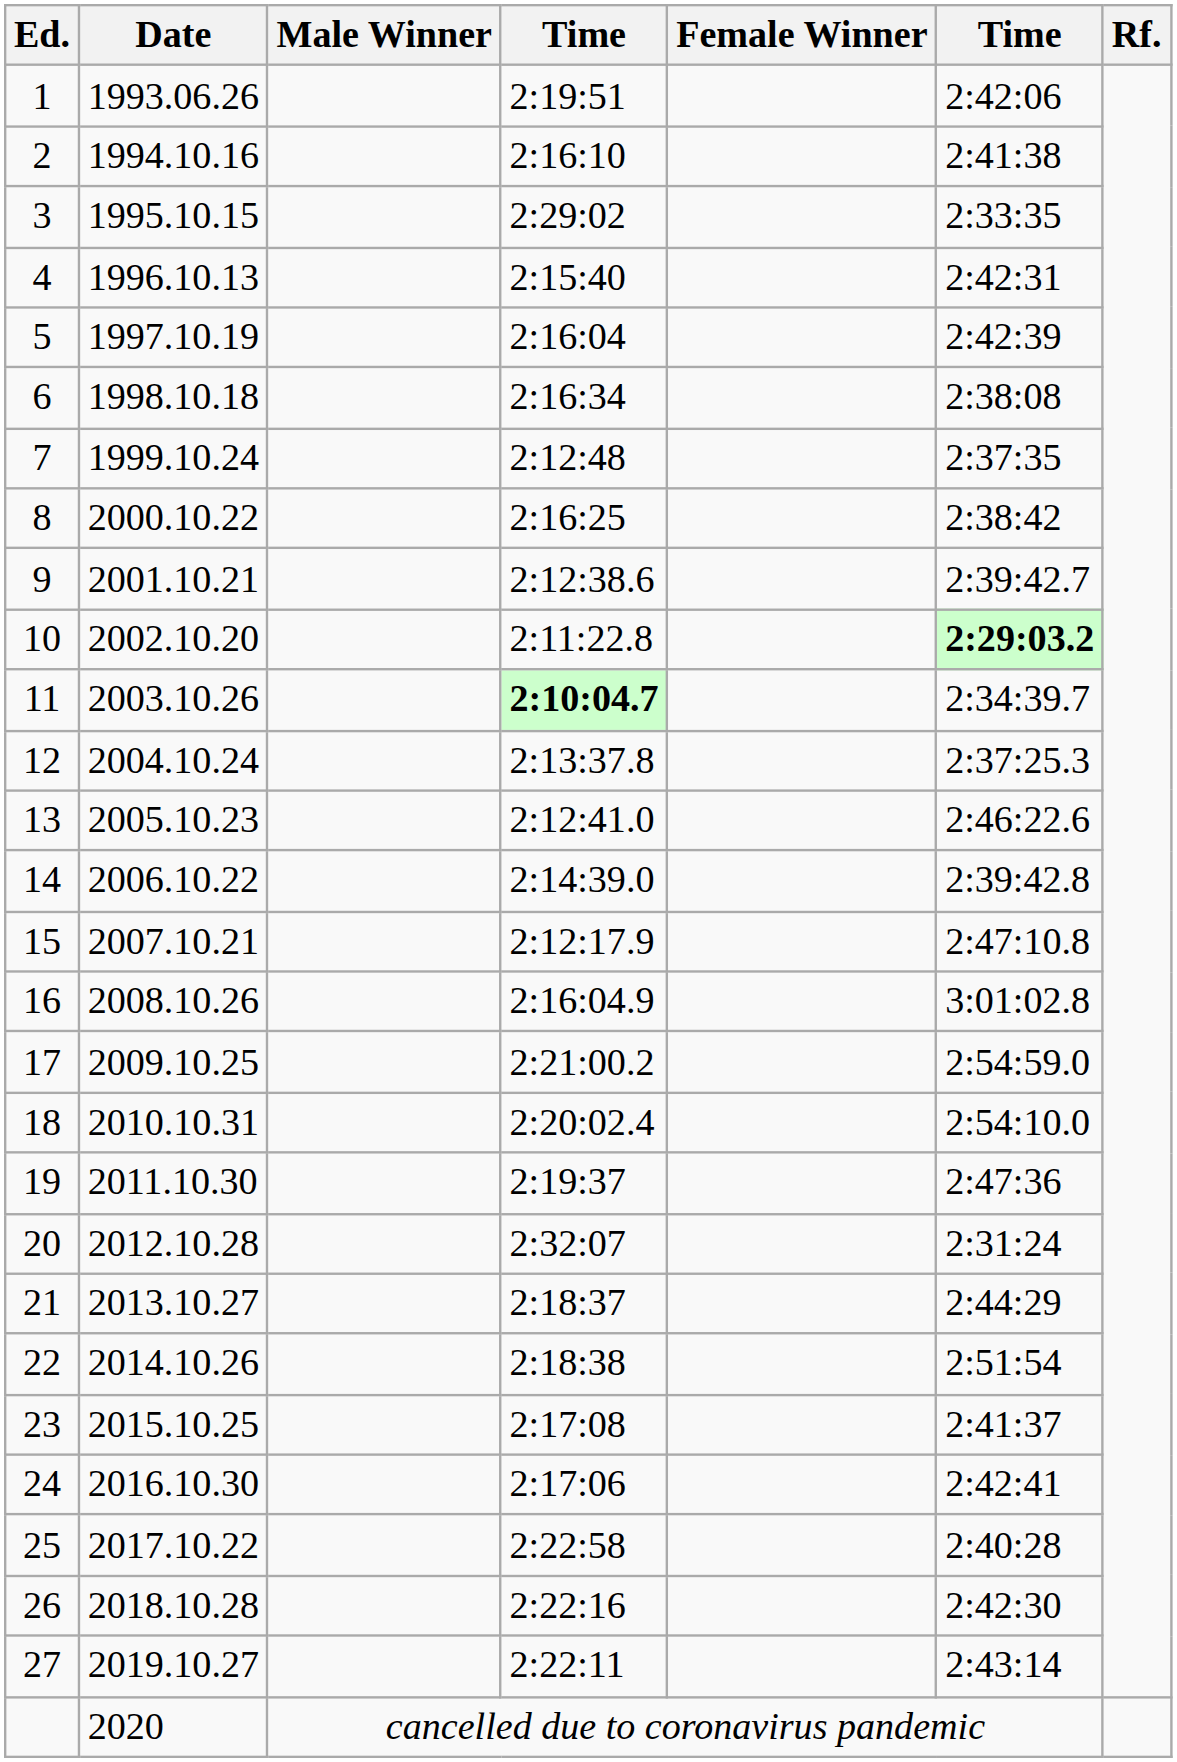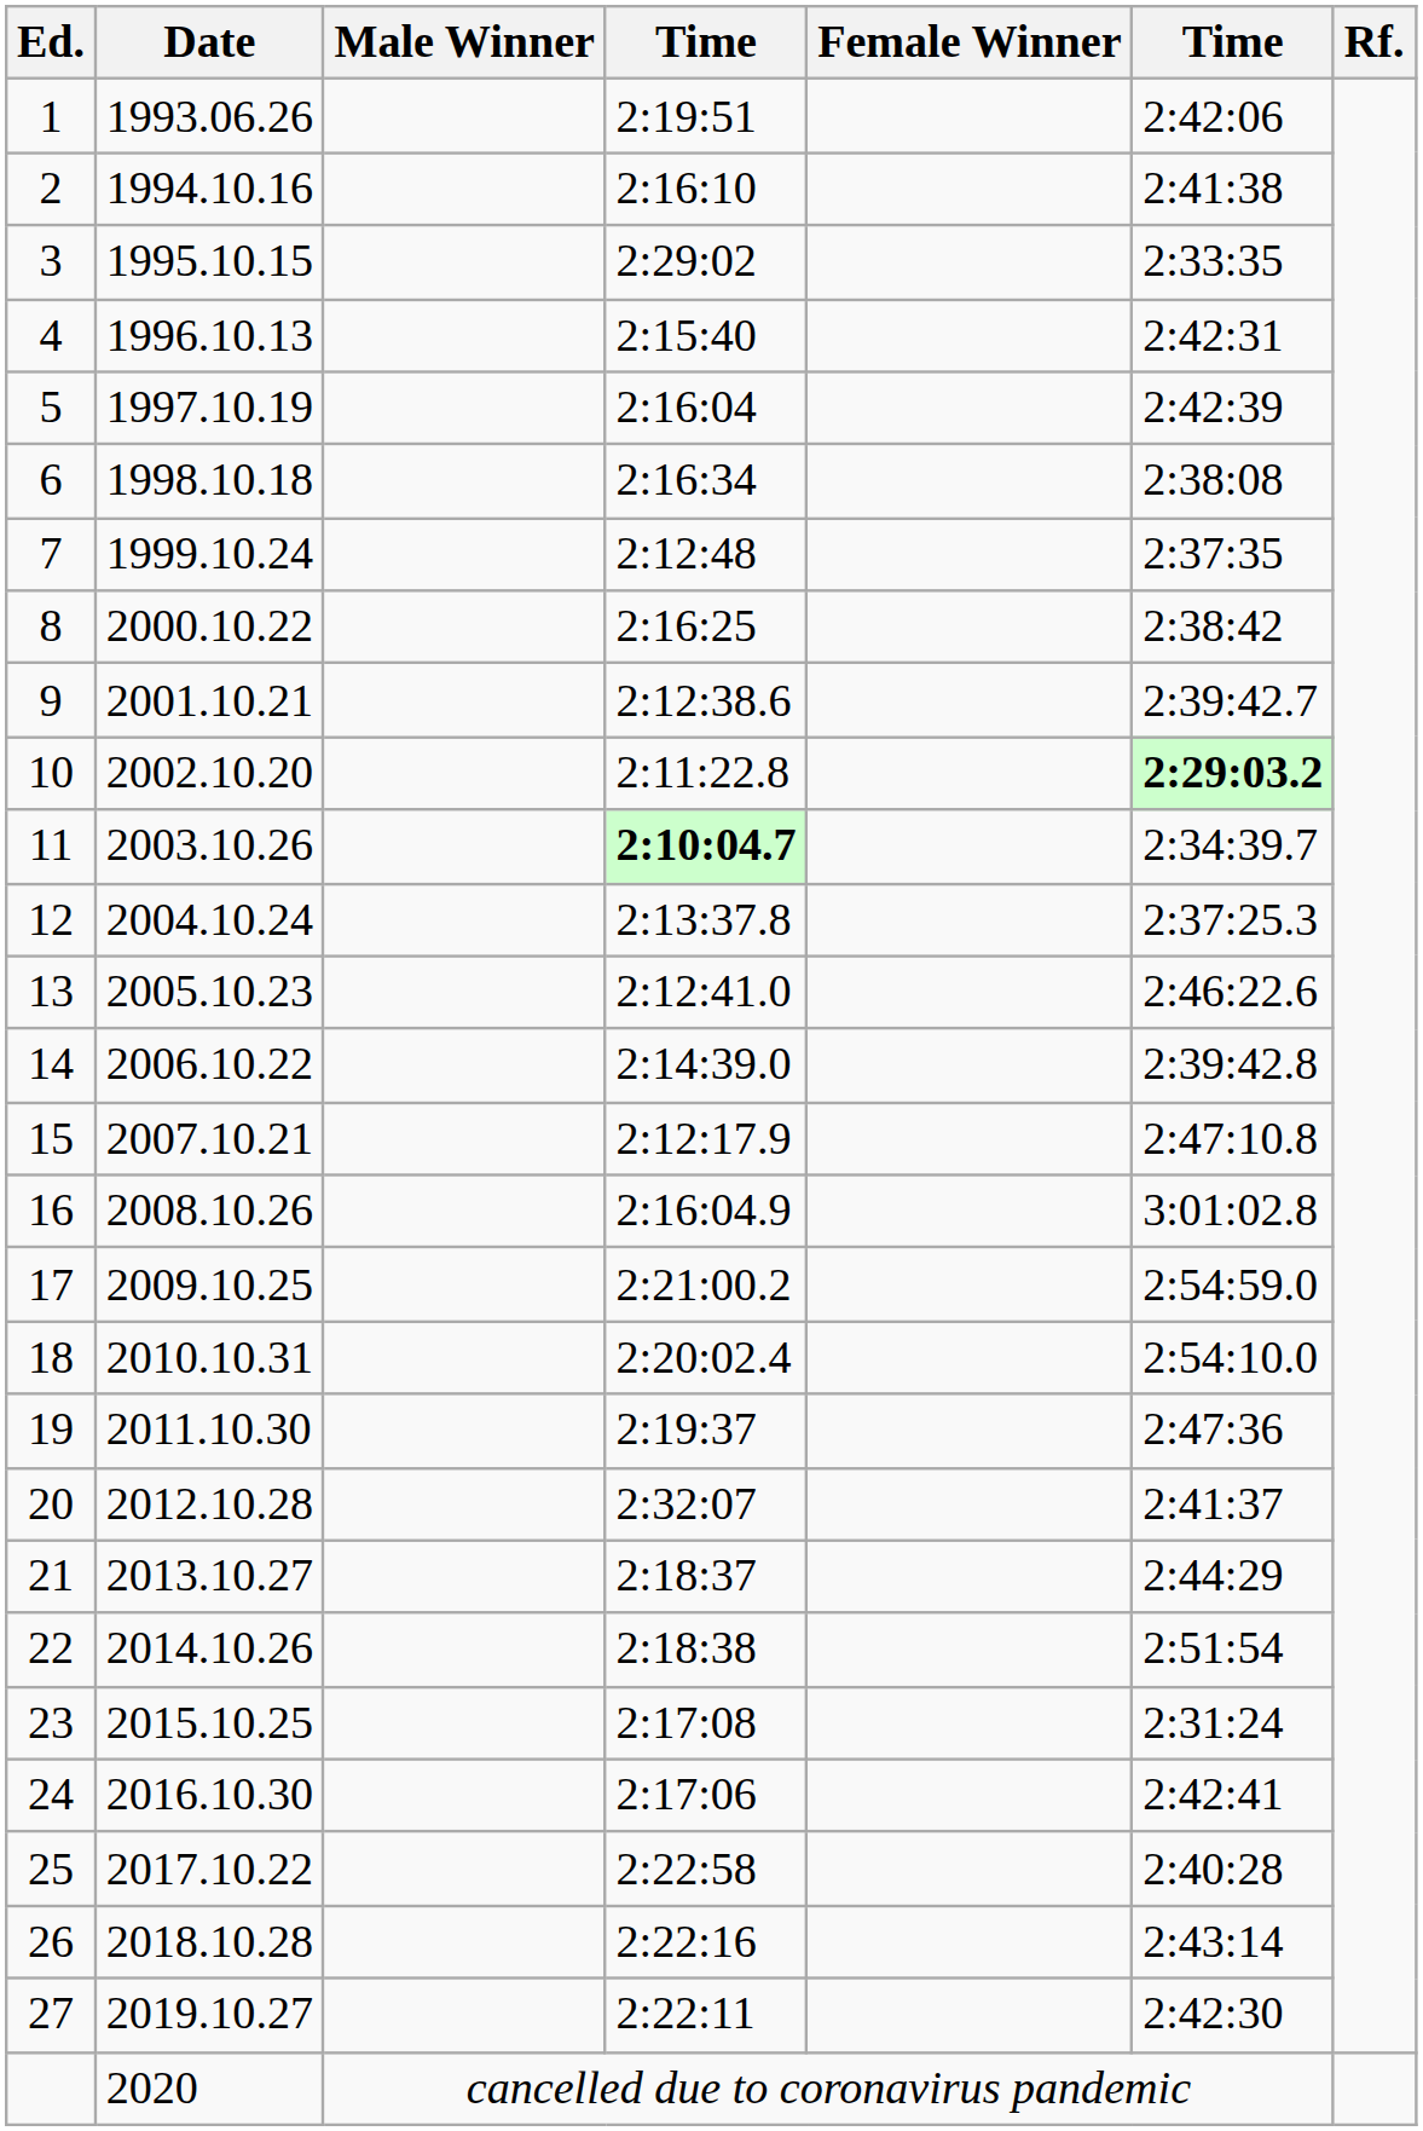 <table class="wikitable sortable">
 <tr>
 <th class="unsortable">Ed.</th>
 <th>Date</th>
 <th>Male Winner</th>
 <th>Time</th>
 <th>Female Winner</th>
 <th>Time</th>
 <th class="unsortable">Rf.</th>
 </tr>
 <tr>
 <td align="center">1</td>
 <td>1993.06.26</td>
 <td></td>
 <td>2:19:51</td>
 <td></td>
 <td>2:42:06</td>
 </tr>
 <tr>
 <td align="center">2</td>
 <td>1994.10.16</td>
 <td></td>
 <td>2:16:10</td>
 <td></td>
 <td>2:41:38</td>
 </tr>
 <tr>
 <td align="center">3</td>
 <td>1995.10.15</td>
 <td></td>
 <td>2:29:02</td>
 <td></td>
 <td>2:33:35</td>
 </tr>
 <tr>
 <td align="center">4</td>
 <td>1996.10.13</td>
 <td></td>
 <td>2:15:40</td>
 <td></td>
 <td>2:42:31</td>
 </tr>
 <tr>
 <td align="center">5</td>
 <td>1997.10.19</td>
 <td></td>
 <td>2:16:04</td>
 <td></td>
 <td>2:42:39</td>
 </tr>
 <tr>
 <td align="center">6</td>
 <td>1998.10.18</td>
 <td></td>
 <td>2:16:34</td>
 <td></td>
 <td>2:38:08</td>
 </tr>
 <tr>
 <td align="center">7</td>
 <td>1999.10.24</td>
 <td></td>
 <td>2:12:48</td>
 <td></td>
 <td>2:37:35</td>
 </tr>
 <tr>
 <td align="center">8</td>
 <td>2000.10.22</td>
 <td></td>
 <td>2:16:25</td>
 <td></td>
 <td>2:38:42</td>
 </tr>
 <tr>
 <td align="center">9</td>
 <td>2001.10.21</td>
 <td></td>
 <td>2:12:38.6</td>
 <td></td>
 <td>2:39:42.7</td>
 </tr>
 <tr>
 <td align="center">10</td>
 <td>2002.10.20</td>
 <td></td>
 <td>2:11:22.8</td>
 <td></td>
 <td bgcolor="#CCFFCC"><strong>2:29:03.2</strong></td>
 </tr>
 <tr>
 <td align="center">11</td>
 <td>2003.10.26</td>
 <td></td>
 <td bgcolor="#CCFFCC"><strong>2:10:04.7</strong></td>
 <td></td>
 <td>2:34:39.7</td>
 </tr>
 <tr>
 <td align="center">12</td>
 <td>2004.10.24</td>
 <td></td>
 <td>2:13:37.8</td>
 <td></td>
 <td>2:37:25.3</td>
 </tr>
 <tr>
 <td align="center">13</td>
 <td>2005.10.23</td>
 <td></td>
 <td>2:12:41.0</td>
 <td></td>
 <td>2:46:22.6</td>
 </tr>
 <tr>
 <td align="center">14</td>
 <td>2006.10.22</td>
 <td></td>
 <td>2:14:39.0</td>
 <td></td>
 <td>2:39:42.8</td>
 </tr>
 <tr>
 <td align="center">15</td>
 <td>2007.10.21</td>
 <td></td>
 <td>2:12:17.9</td>
 <td></td>
 <td>2:47:10.8</td>
 </tr>
 <tr>
 <td align="center">16</td>
 <td>2008.10.26</td>
 <td></td>
 <td>2:16:04.9</td>
 <td></td>
 <td>3:01:02.8</td>
 </tr>
 <tr>
 <td align="center">17</td>
 <td>2009.10.25</td>
 <td></td>
 <td>2:21:00.2</td>
 <td></td>
 <td>2:54:59.0</td>
 </tr>
 <tr>
 <td align="center">18</td>
 <td>2010.10.31</td>
 <td></td>
 <td>2:20:02.4</td>
 <td></td>
 <td>2:54:10.0</td>
 </tr>
 <tr>
 <td align="center">19</td>
 <td>2011.10.30</td>
 <td></td>
 <td>2:19:37</td>
 <td></td>
 <td>2:47:36</td>
 </tr>
 <tr>
 <td align="center">20</td>
 <td>2012.10.28</td>
 <td></td>
 <td>2:32:07</td>
 <td></td>
-<td>2:31:24</td>
+<td>2:41:37</td>
 </tr>
 <tr>
 <td align="center">21</td>
 <td>2013.10.27</td>
 <td></td>
 <td>2:18:37</td>
 <td></td>
 <td>2:44:29</td>
 </tr>
 <tr>
 <td align="center">22</td>
 <td>2014.10.26</td>
 <td></td>
 <td>2:18:38</td>
 <td></td>
 <td>2:51:54</td>
 </tr>
 <tr>
 <td align="center">23</td>
 <td>2015.10.25</td>
 <td></td>
 <td>2:17:08</td>
 <td></td>
-<td>2:41:37</td>
+<td>2:31:24</td>
 </tr>
 <tr>
 <td align="center">24</td>
 <td>2016.10.30</td>
 <td></td>
 <td>2:17:06</td>
 <td></td>
 <td>2:42:41</td>
 </tr>
 <tr>
 <td align="center">25</td>
 <td>2017.10.22</td>
 <td></td>
 <td>2:22:58</td>
 <td></td>
 <td>2:40:28</td>
 </tr>
 <tr>
 <td align="center">26</td>
 <td>2018.10.28</td>
 <td></td>
 <td>2:22:16</td>
 <td></td>
-<td>2:42:30</td>
+<td>2:43:14</td>
 </tr>
 <tr>
 <td align="center">27</td>
 <td>2019.10.27</td>
 <td></td>
 <td>2:22:11</td>
 <td></td>
-<td>2:43:14</td>
+<td>2:42:30</td>
 </tr>
 <tr>
 <td></td>
 <td>2020</td>
 <td colspan="4" align="center" data-sort-value=""><em>cancelled due to coronavirus pandemic</em></td>
 <td></td>
 </tr>
 </table>
